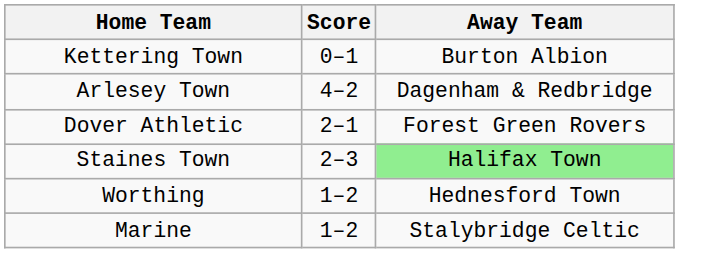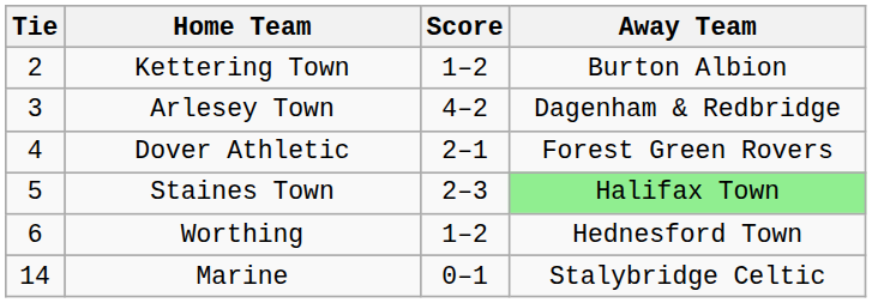 <table class="wikitable" style="text-align:center;">
 <tr>
+<th width=20>Tie</th>
 <th width=175>Home Team</th>
 <th width=20>Score</th>
 <th width=175>Away Team</th>
 </tr>
 <tr>
+<td>2</td>
 <td>Kettering Town</td>
-<td>0–1</td>
+<td>1–2</td>
 <td>Burton Albion</td>
 </tr>
 <tr>
+<td>3</td>
 <td>Arlesey Town</td>
 <td>4–2</td>
 <td>Dagenham & Redbridge</td>
 </tr>
 <tr>
+<td>4</td>
 <td>Dover Athletic</td>
 <td>2–1</td>
 <td>Forest Green Rovers</td>
 </tr>
 <tr>
+<td>5</td>
 <td>Staines Town</td>
 <td>2–3</td>
 <td style="background: lightgreen;">Halifax Town</td>
 </tr>
 <tr>
+<td>6</td>
 <td>Worthing</td>
 <td>1–2</td>
 <td>Hednesford Town</td>
 </tr>
 <tr>
+<td>14</td>
 <td>Marine</td>
-<td>1–2</td>
+<td>0–1</td>
 <td>Stalybridge Celtic</td>
 </tr>
 </table>
